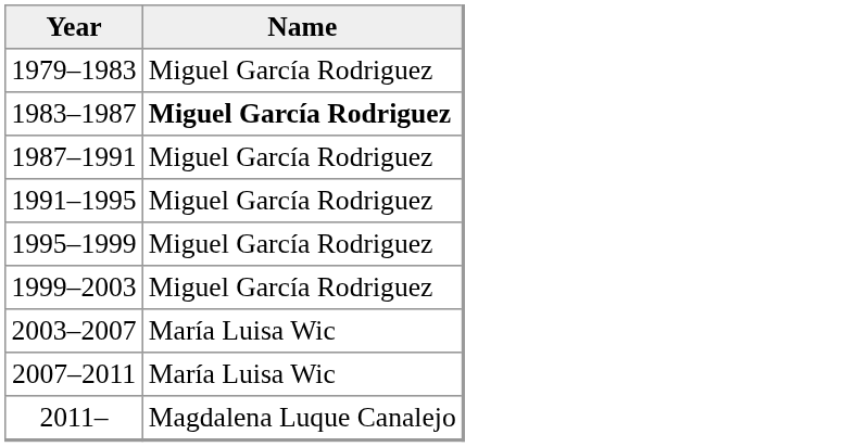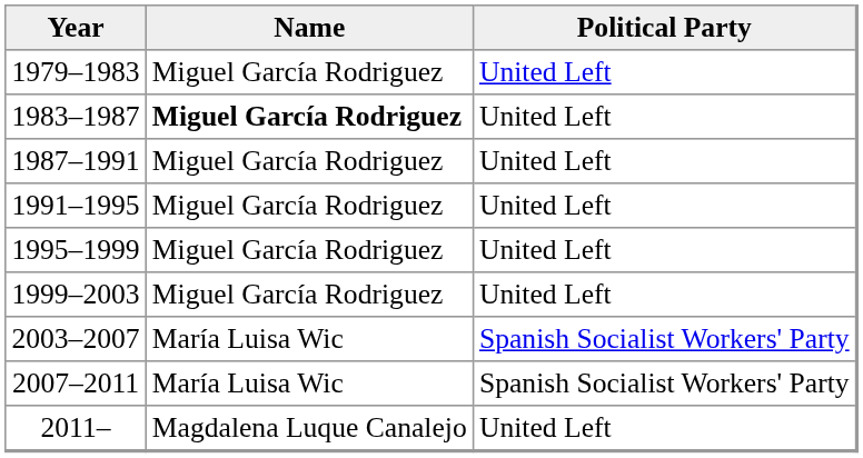 <table align="centre" rules="all" cellspacing="0" cellpadding="3" style="border: 1px solid #999; border-right: 2px solid #999; border-bottom:2px solid #999">
 <tr>
 <th style="background:#efefef;">Year</th>
 <th style="background:#efefef;">Name</th>
+<th style="background:#efefef;">Political Party</th>
 </tr>
 <tr>
 <td align="center">1979–1983</td>
 <td>Miguel García Rodriguez</td>
+<td><a href='#'>United Left</a></td>
 </tr>
 <tr>
 <td align="center">1983–1987</td>
 <td><strong>Miguel García Rodriguez</strong></td>
+<td>United Left</td>
 </tr>
 <tr>
 <td align="center">1987–1991</td>
 <td>Miguel García Rodriguez</td>
+<td>United Left</td>
 </tr>
 <tr>
 <td align="center">1991–1995</td>
 <td>Miguel García Rodriguez</td>
+<td>United Left</td>
 </tr>
 <tr>
 <td align="center">1995–1999</td>
 <td>Miguel García Rodriguez</td>
+<td>United Left</td>
 </tr>
 <tr>
 <td align="center">1999–2003</td>
 <td>Miguel García Rodriguez</td>
+<td>United Left</td>
 </tr>
 <tr>
 <td align="center">2003–2007</td>
 <td>María Luisa Wic</td>
+<td><a href='#'>Spanish Socialist Workers' Party</a></td>
 </tr>
 <tr>
 <td align="center">2007–2011</td>
 <td>María Luisa Wic</td>
+<td>Spanish Socialist Workers' Party</td>
 </tr>
 <tr>
 <td align="center">2011–</td>
 <td>Magdalena Luque Canalejo</td>
+<td>United Left</td>
 </tr>
 </table>
